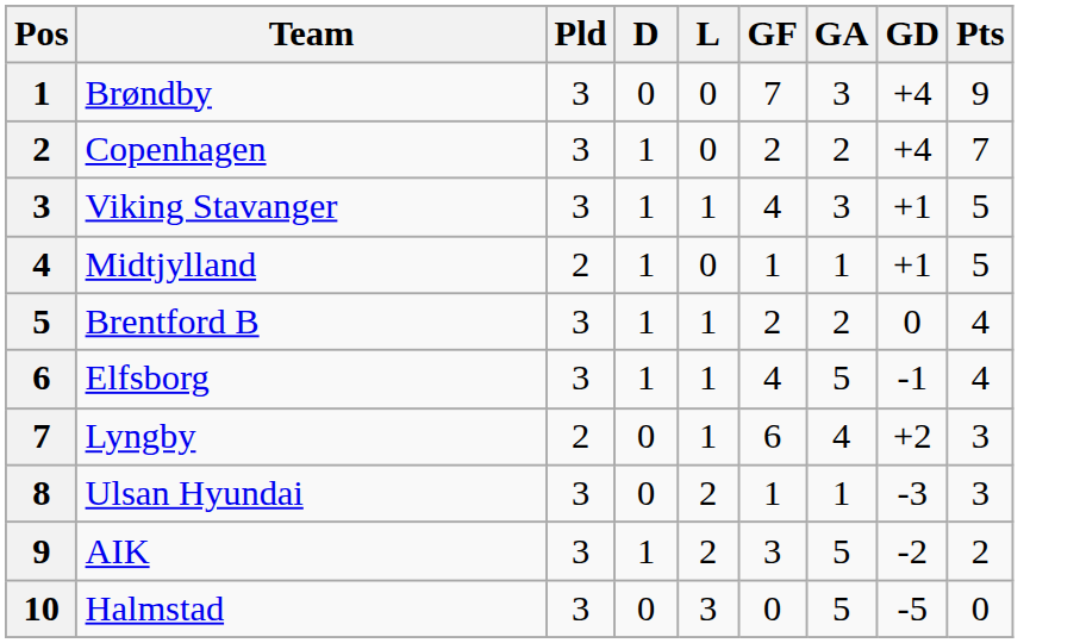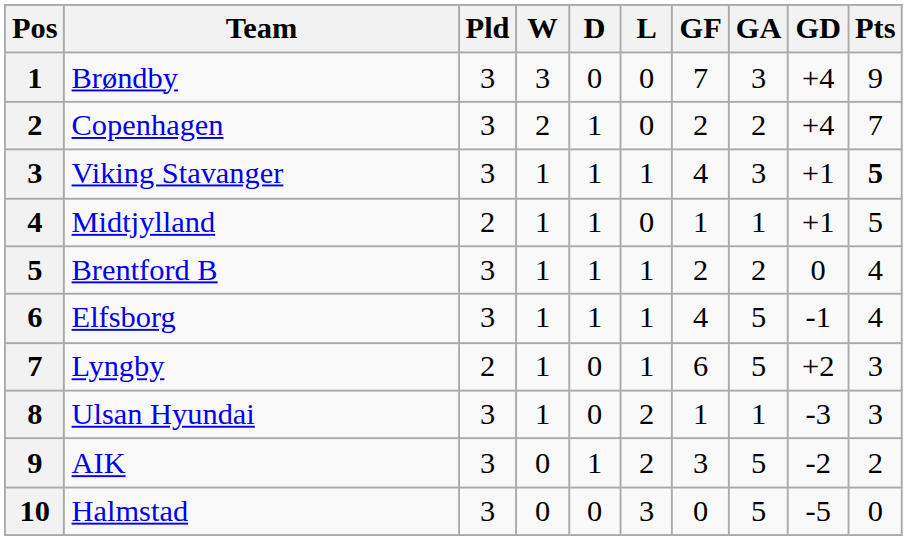 <table class="wikitable" style="text-align:center;">
 <tr>
 <th width=20>Pos</th>
 <th width=200>Team</th>
 <th width=20>Pld</th>
+<th width=20>W</th>
 <th width=20>D</th>
 <th width=20>L</th>
 <th width=20>GF</th>
 <th width=20>GA</th>
 <th width=20>GD</th>
 <th width=20>Pts</th>
 </tr>
 <tr>
 <th>1</th>
 <td style="text-align:left"> <a href='#'>Brøndby</a></td>
+<td>3</td>
 <td>3</td>
 <td>0</td>
 <td>0</td>
 <td>7</td>
 <td>3</td>
 <td>+4</td>
 <td>9</td>
 </tr>
 <tr>
 <th>2</th>
 <td style="text-align:left"> <a href='#'>Copenhagen</a></td>
 <td>3</td>
+<td>2</td>
 <td>1</td>
 <td>0</td>
 <td>2</td>
 <td>2</td>
 <td>+4</td>
 <td>7</td>
 </tr>
 <tr>
 <th>3</th>
 <td style="text-align:left"> <a href='#'>Viking Stavanger</a></td>
 <td>3</td>
 <td>1</td>
 <td>1</td>
+<td>1</td>
 <td>4</td>
 <td>3</td>
 <td>+1</td>
-<td>5</td>
+<td><strong>5</strong></td>
 </tr>
 <tr>
 <th>4</th>
 <td style="text-align:left"> <a href='#'>Midtjylland</a></td>
 <td>2</td>
+<td>1</td>
 <td>1</td>
 <td>0</td>
 <td>1</td>
 <td>1</td>
 <td>+1</td>
 <td>5</td>
 </tr>
 <tr>
 <th>5</th>
 <td style="text-align:left"> <a href='#'>Brentford B</a></td>
 <td>3</td>
 <td>1</td>
 <td>1</td>
+<td>1</td>
 <td>2</td>
 <td>2</td>
 <td>0</td>
 <td>4</td>
 </tr>
 <tr>
 <th>6</th>
 <td style="text-align:left"> <a href='#'>Elfsborg</a></td>
 <td>3</td>
 <td>1</td>
 <td>1</td>
+<td>1</td>
 <td>4</td>
 <td>5</td>
 <td>-1</td>
 <td>4</td>
 </tr>
 <tr>
 <th>7</th>
 <td style="text-align:left"> <a href='#'>Lyngby</a></td>
 <td>2</td>
+<td>1</td>
 <td>0</td>
 <td>1</td>
 <td>6</td>
-<td>4</td>
+<td>5</td>
 <td>+2</td>
 <td>3</td>
 </tr>
 <tr>
 <th>8</th>
 <td style="text-align:left"> <a href='#'>Ulsan Hyundai</a></td>
 <td>3</td>
+<td>1</td>
 <td>0</td>
 <td>2</td>
 <td>1</td>
 <td>1</td>
 <td>-3</td>
 <td>3</td>
 </tr>
 <tr>
 <th>9</th>
 <td style="text-align:left"> <a href='#'>AIK</a></td>
 <td>3</td>
+<td>0</td>
 <td>1</td>
 <td>2</td>
 <td>3</td>
 <td>5</td>
 <td>-2</td>
 <td>2</td>
 </tr>
 <tr>
 <th>10</th>
 <td style="text-align:left"> <a href='#'>Halmstad</a></td>
 <td>3</td>
 <td>0</td>
+<td>0</td>
 <td>3</td>
 <td>0</td>
 <td>5</td>
 <td>-5</td>
 <td>0</td>
 </tr>
 </table>
